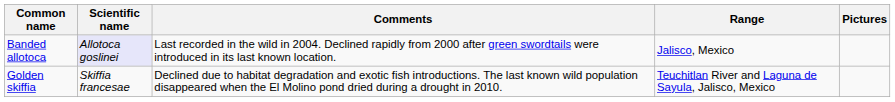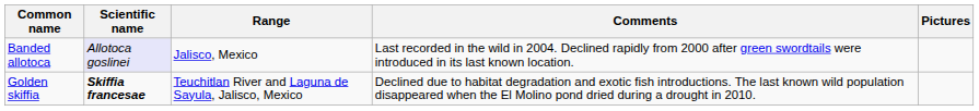 <table class="wikitable">
 <tr>
 <th>Common name</th>
 <th>Scientific name</th>
+<th>Range</th>
 <th class="unsortable">Comments</th>
-<th>Range</th>
 <th>Pictures</th>
 </tr>
 <tr>
 <td><a href='#'>Banded allotoca</a></td>
 <td style="background: lavender;"><em>Allotoca goslinei</em></td>
+<td><a href='#'>Jalisco</a>, Mexico</td>
 <td>Last recorded in the wild in 2004. Declined rapidly from 2000 after <a href='#'>green swordtails</a> were introduced in its last known location.</td>
-<td><a href='#'>Jalisco</a>, Mexico</td>
 <td></td>
 </tr>
 <tr>
 <td><a href='#'>Golden skiffia</a></td>
-<td><em>Skiffia francesae</em></td>
+<td><strong><em>Skiffia francesae</em></strong></td>
+<td><a href='#'>Teuchitlan</a> River and <a href='#'>Laguna de Sayula</a>, Jalisco, Mexico</td>
 <td>Declined due to habitat degradation and exotic fish introductions. The last known wild population disappeared when the El Molino pond dried during a drought in 2010.</td>
-<td><a href='#'>Teuchitlan</a> River and <a href='#'>Laguna de Sayula</a>, Jalisco, Mexico</td>
 <td></td>
 </tr>
 </table>
